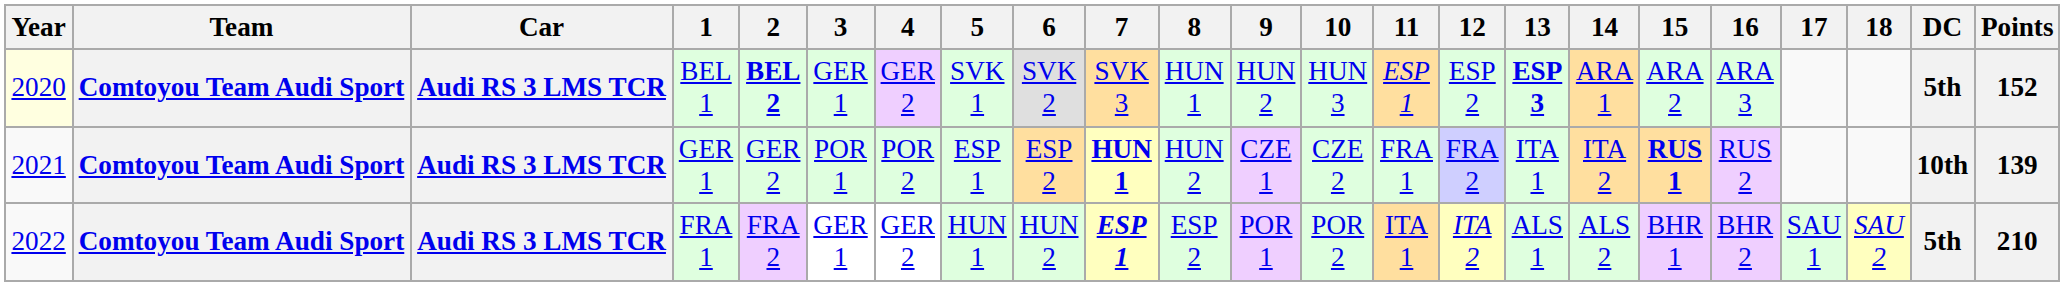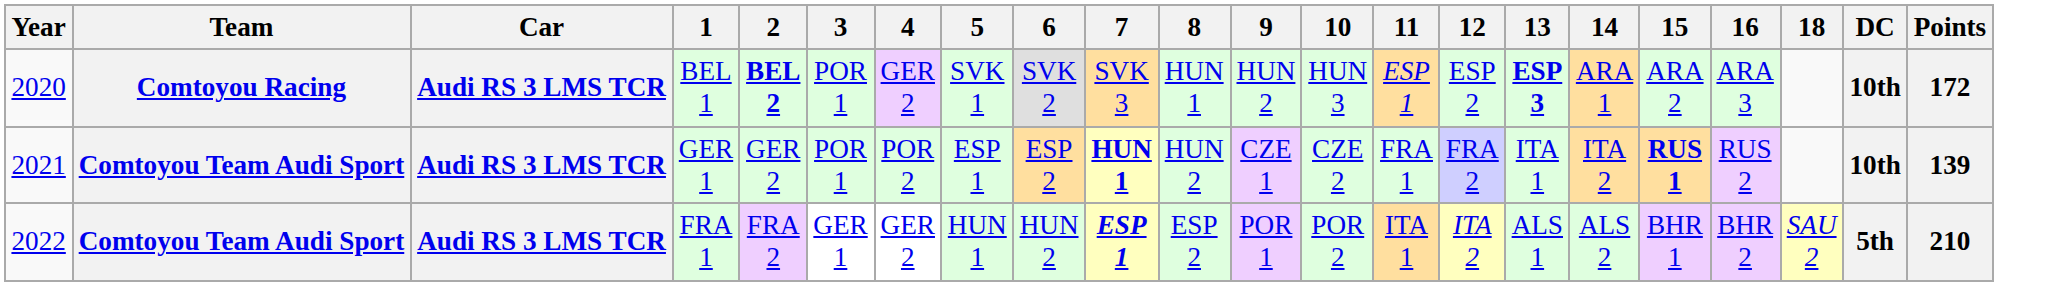 <table class="wikitable" style="text-align:center; font-size:85%">
 <tr>
 <th>Year</th>
 <th>Team</th>
 <th>Car</th>
 <th>1</th>
 <th>2</th>
 <th>3</th>
 <th>4</th>
 <th>5</th>
 <th>6</th>
 <th>7</th>
 <th>8</th>
 <th>9</th>
 <th>10</th>
 <th>11</th>
 <th>12</th>
 <th>13</th>
 <th>14</th>
 <th>15</th>
 <th>16</th>
-<th>17</th>
 <th>18</th>
 <th>DC</th>
 <th>Points</th>
 </tr>
 <tr>
-<td style="background: lightyellow;"><a href='#'>2020</a></td>
-<th nowrap><a href='#'>Comtoyou Team Audi Sport</a></th>
+<td><a href='#'>2020</a></td>
+<th nowrap><a href='#'>Comtoyou Racing</a></th>
 <th nowrap><a href='#'>Audi RS 3 LMS TCR</a></th>
 <td style="background:#DFFFDF;"><a href='#'>BEL<br>1</a><br></td>
 <td style="background:#DFFFDF;"><strong><a href='#'>BEL<br>2</a><br></strong></td>
-<td style="background:#DFFFDF;"><a href='#'>GER<br>1</a><br></td>
+<td style="background:#DFFFDF;"><a href='#'>POR<br>1</a><br></td>
 <td style="background:#EFCFFF;"><a href='#'>GER<br>2</a><br></td>
 <td style="background:#DFFFDF;"><a href='#'>SVK<br>1</a><br></td>
 <td style="background:#DFDFDF;"><a href='#'>SVK<br>2</a><br></td>
 <td style="background:#FFDF9F;"><a href='#'>SVK<br>3</a><br></td>
 <td style="background:#DFFFDF;"><a href='#'>HUN<br>1</a><br></td>
 <td style="background:#DFFFDF;"><a href='#'>HUN<br>2</a><br></td>
 <td style="background:#DFFFDF;"><a href='#'>HUN<br>3</a><br></td>
 <td style="background:#FFDF9F;"><em><a href='#'>ESP<br>1</a></em><br></td>
 <td style="background:#DFFFDF;"><a href='#'>ESP<br>2</a><br></td>
 <td style="background:#DFFFDF;"><strong><a href='#'>ESP<br>3</a></strong><br></td>
 <td style="background:#FFDF9F;"><a href='#'>ARA<br>1</a><br></td>
 <td style="background:#DFFFDF;"><a href='#'>ARA<br>2</a><br></td>
 <td style="background:#DFFFDF;"><a href='#'>ARA<br>3</a><br></td>
 <td></td>
-<td></td>
-<th>5th</th>
-<th>152</th>
+<th>10th</th>
+<th>172</th>
 </tr>
 <tr>
 <td><a href='#'>2021</a></td>
 <th nowrap><a href='#'>Comtoyou Team Audi Sport</a></th>
 <th nowrap><a href='#'>Audi RS 3 LMS TCR</a></th>
 <td style="background:#DFFFDF;"><a href='#'>GER<br>1</a><br></td>
 <td style="background:#DFFFDF;"><a href='#'>GER<br>2</a><br></td>
 <td style="background:#DFFFDF;"><a href='#'>POR<br>1</a><br></td>
 <td style="background:#DFFFDF;"><a href='#'>POR<br>2</a><br></td>
 <td style="background:#DFFFDF;"><a href='#'>ESP<br>1</a><br></td>
 <td style="background:#FFDF9F;"><a href='#'>ESP<br>2</a><br></td>
 <td style="background:#FFFFBF;"><strong><a href='#'>HUN<br>1</a></strong><br></td>
 <td style="background:#DFFFDF;"><a href='#'>HUN<br>2</a><br></td>
 <td style="background:#EFCFFF;"><a href='#'>CZE<br>1</a><br></td>
 <td style="background:#DFFFDF;"><a href='#'>CZE<br>2</a><br></td>
 <td style="background:#DFFFDF;"><a href='#'>FRA<br>1</a><br></td>
 <td style="background:#CFCFFF;"><a href='#'>FRA<br>2</a><br></td>
 <td style="background:#DFFFDF;"><a href='#'>ITA<br>1</a><br></td>
 <td style="background:#FFDF9F;"><a href='#'>ITA<br>2</a><br></td>
 <td style="background:#FFDF9F;"><strong><a href='#'>RUS<br>1</a></strong><br></td>
 <td style="background:#EFCFFF;"><a href='#'>RUS<br>2</a><br></td>
-<td></td>
 <td></td>
 <th>10th</th>
 <th>139</th>
 </tr>
 <tr>
 <td><a href='#'>2022</a></td>
 <th nowrap><a href='#'>Comtoyou Team Audi Sport</a></th>
 <th nowrap><a href='#'>Audi RS 3 LMS TCR</a></th>
 <td style="background:#DFFFDF;"><a href='#'>FRA<br>1</a><br></td>
 <td style="background:#EFCFFF;"><a href='#'>FRA<br>2</a><br></td>
 <td style="background:#FFFFFF;"><a href='#'>GER<br>1</a><br></td>
 <td style="background:#FFFFFF;"><a href='#'>GER<br>2</a><br></td>
 <td style="background:#DFFFDF;"><a href='#'>HUN<br>1</a><br></td>
 <td style="background:#DFFFDF;"><a href='#'>HUN<br>2</a><br></td>
 <td style="background:#FFFFBF;"><strong><em><a href='#'>ESP<br>1</a></em></strong><br></td>
 <td style="background:#DFFFDF;"><a href='#'>ESP<br>2</a><br></td>
 <td style="background:#EFCFFF;"><a href='#'>POR<br>1</a><br></td>
 <td style="background:#DFFFDF;"><a href='#'>POR<br>2</a><br></td>
 <td style="background:#FFDF9F;"><a href='#'>ITA<br>1</a><br></td>
 <td style="background:#FFFFBF;"><em><a href='#'>ITA<br>2</a></em><br></td>
 <td style="background:#DFFFDF;"><a href='#'>ALS<br>1</a><br></td>
 <td style="background:#DFFFDF;"><a href='#'>ALS<br>2</a><br></td>
 <td style="background:#EFCFFF;"><a href='#'>BHR<br>1</a><br></td>
 <td style="background:#EFCFFF;"><a href='#'>BHR<br>2</a><br></td>
-<td style="background:#DFFFDF;"><a href='#'>SAU<br>1</a><br></td>
 <td style="background:#FFFFBF;"><em><a href='#'>SAU<br>2</a><br></em></td>
 <th>5th</th>
 <th>210</th>
 </tr>
 </table>
